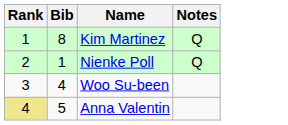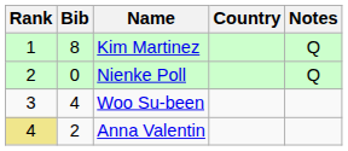 <table class="wikitable" style="text-align:center;">
 <tr>
 <th>Rank</th>
 <th>Bib</th>
 <th>Name</th>
+<th>Country</th>
 <th>Notes</th>
 </tr>
 <tr bgcolor=ccffcc>
 <td>1</td>
 <td>8</td>
 <td align=left><a href='#'>Kim Martinez</a></td>
+<td align=left></td>
 <td>Q</td>
 </tr>
 <tr bgcolor=ccffcc>
 <td>2</td>
-<td>1</td>
+<td>0</td>
 <td align=left><a href='#'>Nienke Poll</a></td>
+<td align=left></td>
 <td>Q</td>
 </tr>
 <tr>
 <td>3</td>
 <td>4</td>
 <td align=left><a href='#'>Woo Su-been</a></td>
+<td align=left></td>
 <td></td>
 </tr>
 <tr>
 <td style="background: khaki;">4</td>
-<td>5</td>
+<td>2</td>
 <td align=left><a href='#'>Anna Valentin</a></td>
+<td align=left></td>
 <td></td>
 </tr>
 </table>
